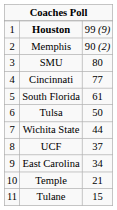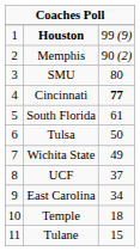 <table class="wikitable">
 <tr align="center">
 <td align="center" Colspan="3"><strong>Coaches Poll</strong></td>
 </tr>
 <tr align="center">
 </tr>
 <tr align="center">
 <td>1</td>
 <td><strong>Houston</strong></td>
 <td>99 <em>(9)</em></td>
 </tr>
 <tr align="center">
 <td>2</td>
 <td>Memphis</td>
 <td>90 <em>(2)</em></td>
 </tr>
 <tr align="center">
 <td>3</td>
 <td>SMU</td>
 <td>80</td>
 </tr>
 <tr align="center">
 <td>4</td>
 <td>Cincinnati</td>
-<td>77</td>
+<td><strong>77</strong></td>
 </tr>
 <tr align="center">
 <td>5</td>
 <td>South Florida</td>
 <td>61</td>
 </tr>
 <tr align="center">
 <td>6</td>
 <td>Tulsa</td>
 <td>50</td>
 </tr>
 <tr align="center">
 <td>7</td>
 <td>Wichita State</td>
-<td>44</td>
+<td>49</td>
 </tr>
 <tr align="center">
 <td>8</td>
 <td>UCF</td>
 <td>37</td>
 </tr>
 <tr align="center">
 <td>9</td>
 <td>East Carolina</td>
 <td>34</td>
 </tr>
 <tr align="center">
 <td>10</td>
 <td>Temple</td>
-<td>21</td>
+<td>18</td>
 </tr>
 <tr align="center">
 <td>11</td>
 <td>Tulane</td>
 <td>15</td>
 </tr>
 </table>
